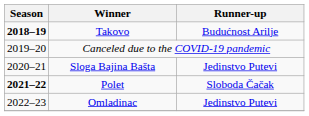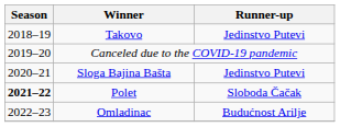 <table class="wikitable sortable" style="text-align:center">
 <tr>
 <th>Season</th>
 <th width=175>Winner</th>
 <th width=175>Runner-up</th>
 </tr>
 <tr>
-<td><strong>2018–19 </strong></td>
+<td>2018–19 </td>
 <td><a href='#'>Takovo</a></td>
-<td><a href='#'>Budućnost Arilje</a></td>
+<td><a href='#'>Jedinstvo Putevi</a></td>
 </tr>
 <tr>
 <td>2019–20 </td>
 <td colspan=6><em>Canceled due to the <a href='#'>COVID-19 pandemic</a></em></td>
 </tr>
 <tr>
 <td>2020–21 </td>
 <td><a href='#'>Sloga Bajina Bašta</a></td>
 <td><a href='#'>Jedinstvo Putevi</a></td>
 </tr>
 <tr>
 <td><strong>2021–22 </strong></td>
 <td><a href='#'>Polet</a></td>
 <td><a href='#'>Sloboda Čačak</a></td>
 </tr>
 <tr>
 <td>2022–23 </td>
 <td><a href='#'>Omladinac</a></td>
-<td><a href='#'>Jedinstvo Putevi</a></td>
+<td><a href='#'>Budućnost Arilje</a></td>
 </tr>
 <tr>
 </tr>
 </table>
